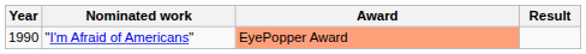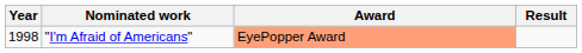 <table class="wikitable">
 <tr>
 <th>Year</th>
 <th style="width:220px;">Nominated work</th>
 <th style="width:325px;">Award</th>
 <th width="65">Result</th>
 </tr>
 <tr>
-<td>1990</td>
+<td>1998</td>
 <td>"<a href='#'>I'm Afraid of Americans</a>"</td>
 <td style="background: lightsalmon;">EyePopper Award</td>
 <td></td>
 </tr>
 </table>
